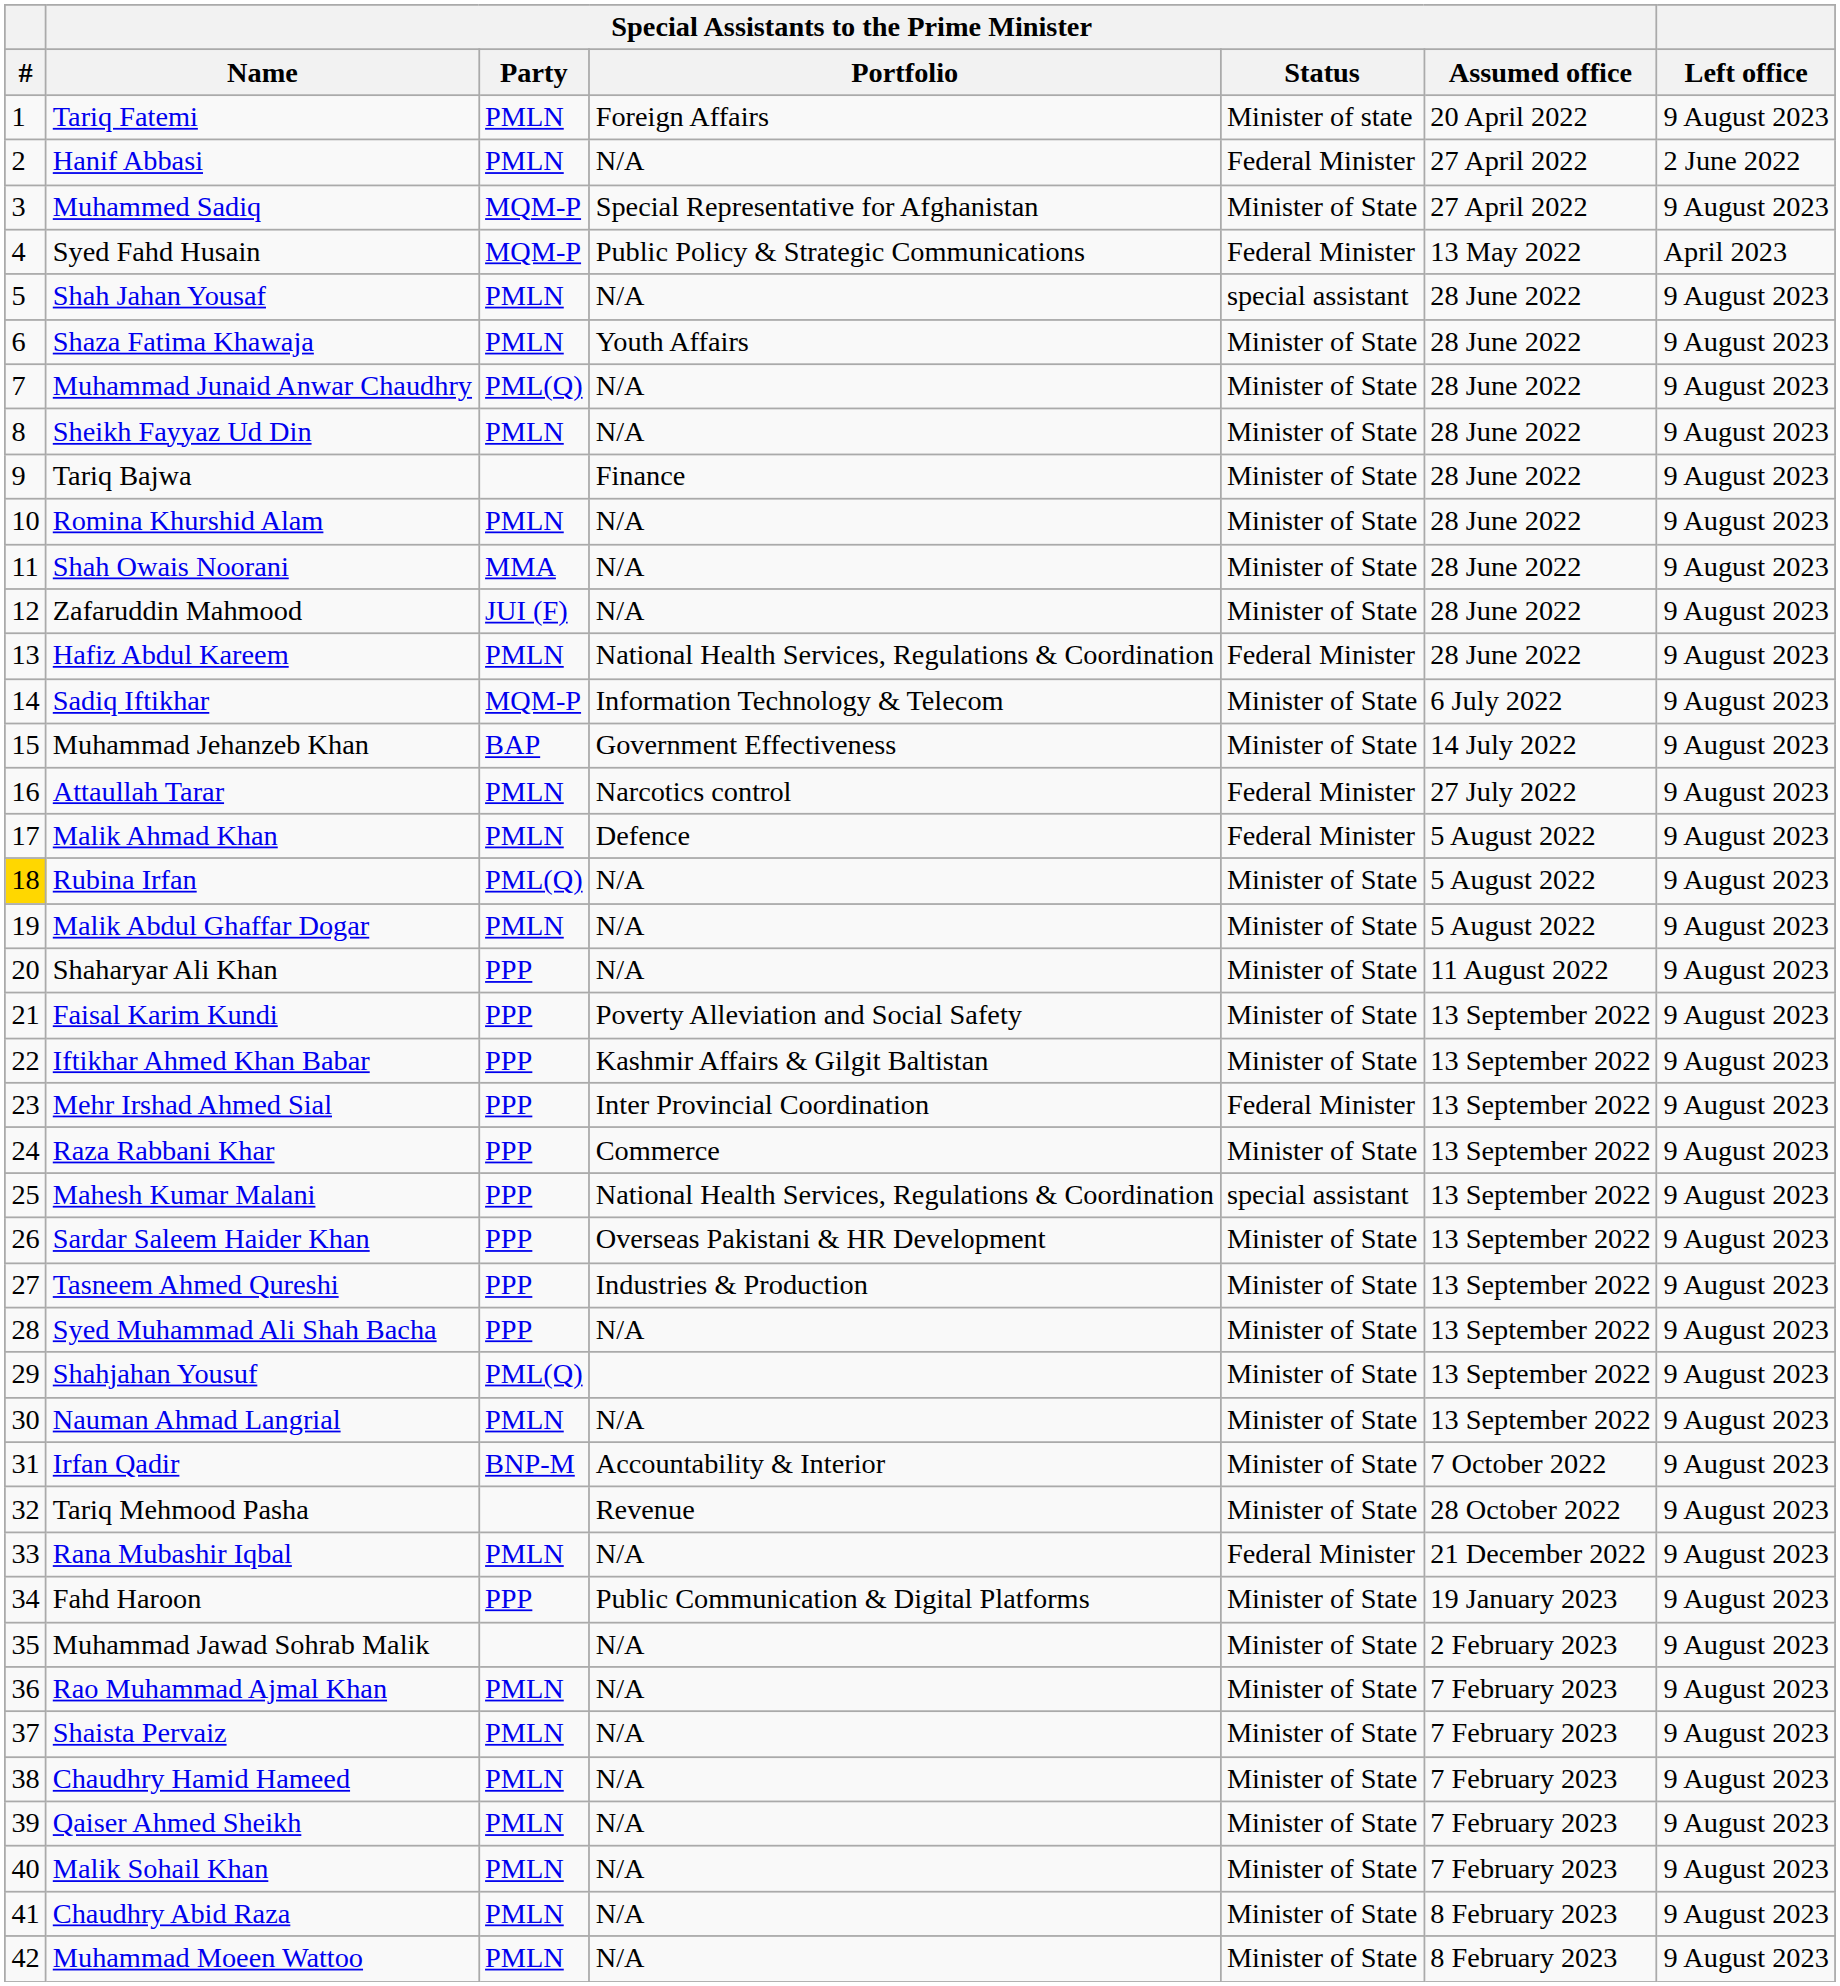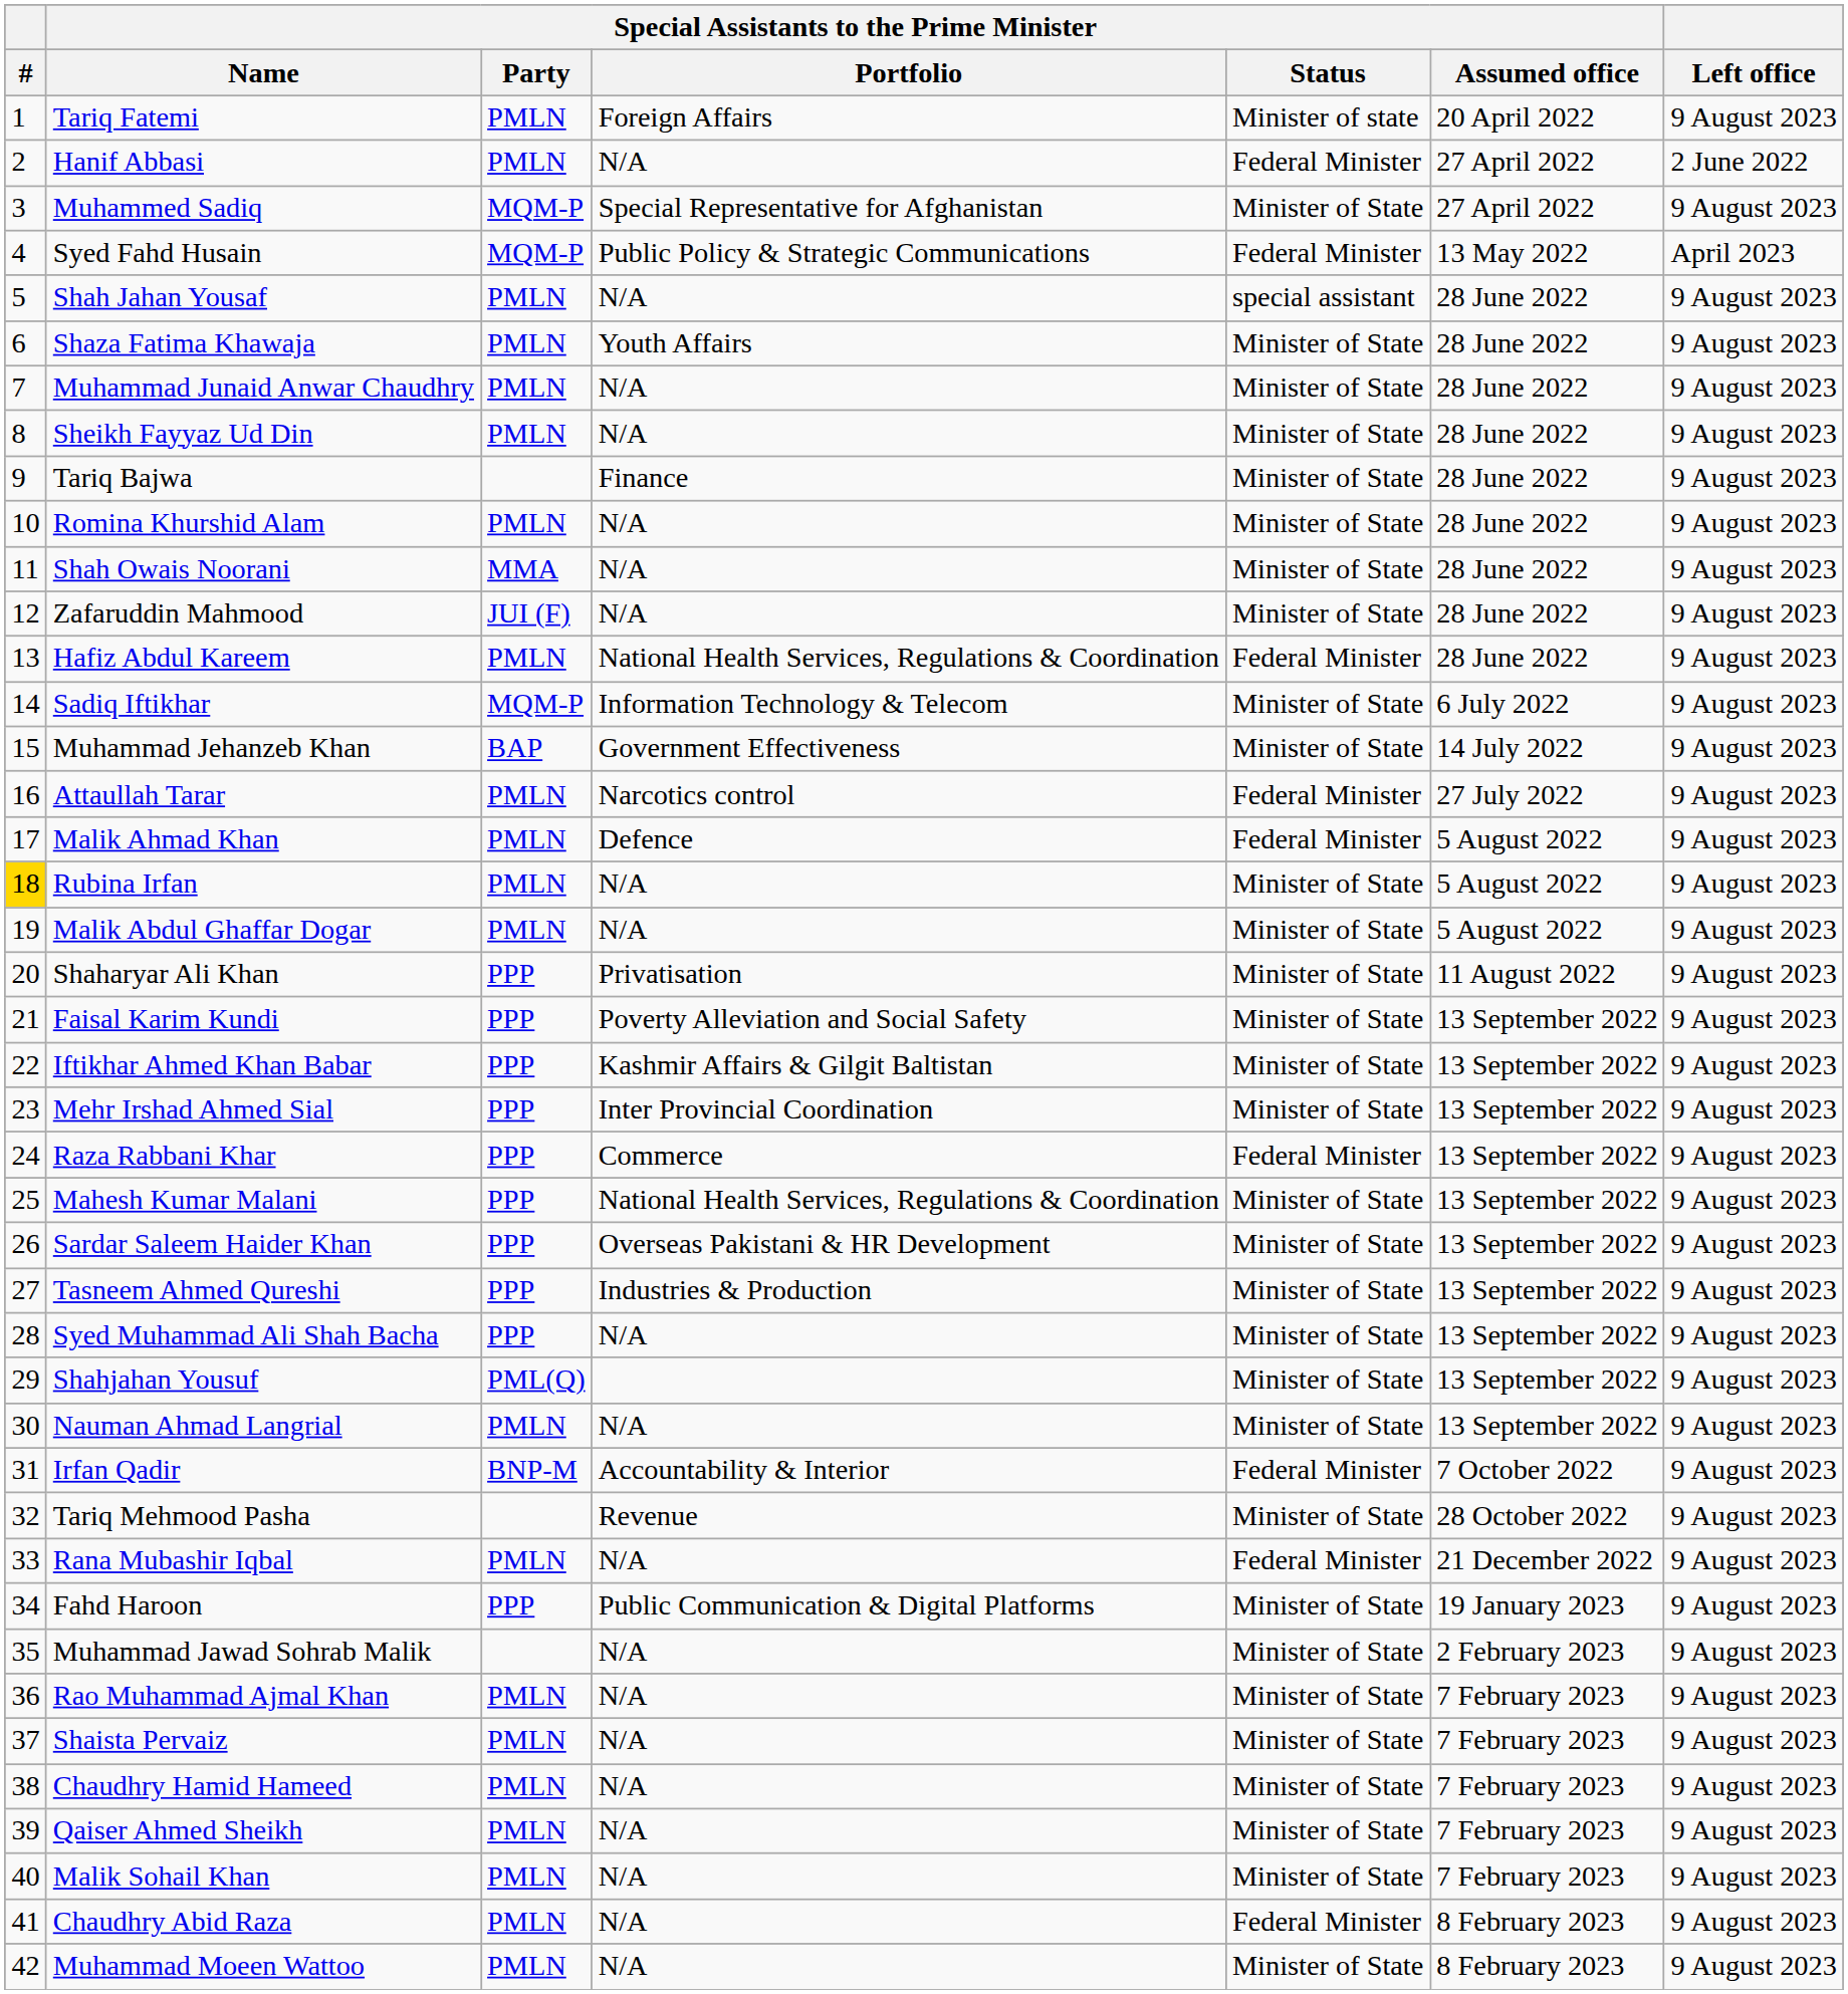 <table class="wikitable sortable">
 <tr>
 <th></th>
 <th colspan="5">Special Assistants to the Prime Minister</th>
 <th></th>
 </tr>
 <tr>
 <th>#</th>
 <th>Name</th>
 <th>Party</th>
 <th>Portfolio</th>
 <th>Status</th>
 <th>Assumed office</th>
 <th>Left office</th>
 </tr>
 <tr>
 <td>1</td>
 <td><a href='#'>Tariq Fatemi</a></td>
 <td><a href='#'>PMLN</a></td>
 <td>Foreign Affairs</td>
 <td>Minister of state</td>
 <td>20 April 2022</td>
 <td>9 August 2023</td>
 </tr>
 <tr>
 <td>2</td>
 <td><a href='#'>Hanif Abbasi</a></td>
 <td><a href='#'>PMLN</a></td>
 <td>N/A</td>
 <td>Federal Minister</td>
 <td>27 April 2022</td>
 <td>2 June 2022</td>
 </tr>
 <tr>
 <td>3</td>
 <td><a href='#'>Muhammed Sadiq</a></td>
 <td><a href='#'>MQM-P</a></td>
 <td>Special Representative for Afghanistan</td>
 <td>Minister of State</td>
 <td>27 April 2022</td>
 <td>9 August 2023</td>
 </tr>
 <tr>
 <td>4</td>
 <td>Syed Fahd Husain</td>
 <td><a href='#'>MQM-P</a></td>
 <td>Public Policy & Strategic Communications</td>
 <td>Federal Minister</td>
 <td>13 May 2022</td>
 <td>April 2023</td>
 </tr>
 <tr>
 <td>5</td>
 <td><a href='#'>Shah Jahan Yousaf</a></td>
 <td><a href='#'>PMLN</a></td>
 <td>N/A</td>
 <td>special assistant</td>
 <td>28 June 2022</td>
 <td>9 August 2023</td>
 </tr>
 <tr>
 <td>6</td>
 <td><a href='#'>Shaza Fatima Khawaja</a></td>
 <td><a href='#'>PMLN</a></td>
 <td>Youth Affairs</td>
 <td>Minister of State</td>
 <td>28 June 2022</td>
 <td>9 August 2023</td>
 </tr>
 <tr>
 <td>7</td>
 <td><a href='#'>Muhammad Junaid Anwar Chaudhry</a></td>
-<td><a href='#'>PML(Q)</a></td>
+<td><a href='#'>PMLN</a></td>
 <td>N/A</td>
 <td>Minister of State</td>
 <td>28 June 2022</td>
 <td>9 August 2023</td>
 </tr>
 <tr>
 <td>8</td>
 <td><a href='#'>Sheikh Fayyaz Ud Din</a></td>
 <td><a href='#'>PMLN</a></td>
 <td>N/A</td>
 <td>Minister of State</td>
 <td>28 June 2022</td>
 <td>9 August 2023</td>
 </tr>
 <tr>
 <td>9</td>
 <td>Tariq Bajwa</td>
 <td></td>
 <td>Finance</td>
 <td>Minister of State</td>
 <td>28 June 2022</td>
 <td>9 August 2023</td>
 </tr>
 <tr>
 <td>10</td>
 <td><a href='#'>Romina Khurshid Alam</a></td>
 <td><a href='#'>PMLN</a></td>
 <td>N/A</td>
 <td>Minister of State</td>
 <td>28 June 2022</td>
 <td>9 August 2023</td>
 </tr>
 <tr>
 <td>11</td>
 <td><a href='#'>Shah Owais Noorani</a></td>
 <td><a href='#'>MMA</a></td>
 <td>N/A</td>
 <td>Minister of State</td>
 <td>28 June 2022</td>
 <td>9 August 2023</td>
 </tr>
 <tr>
 <td>12</td>
 <td>Zafaruddin Mahmood</td>
 <td><a href='#'>JUI (F)</a></td>
 <td>N/A</td>
 <td>Minister of State</td>
 <td>28 June 2022</td>
 <td>9 August 2023</td>
 </tr>
 <tr>
 <td>13</td>
 <td><a href='#'>Hafiz Abdul Kareem</a></td>
 <td><a href='#'>PMLN</a></td>
 <td>National Health Services, Regulations & Coordination</td>
 <td>Federal Minister</td>
 <td>28 June 2022</td>
 <td>9 August 2023</td>
 </tr>
 <tr>
 <td>14</td>
 <td><a href='#'>Sadiq Iftikhar</a></td>
 <td><a href='#'>MQM-P</a></td>
 <td>Information Technology & Telecom</td>
 <td>Minister of State</td>
 <td>6 July 2022</td>
 <td>9 August 2023</td>
 </tr>
 <tr>
 <td>15</td>
 <td>Muhammad Jehanzeb Khan</td>
 <td><a href='#'>BAP</a></td>
 <td>Government Effectiveness</td>
 <td>Minister of State</td>
 <td>14 July 2022</td>
 <td>9 August 2023</td>
 </tr>
 <tr>
 <td>16</td>
 <td><a href='#'>Attaullah Tarar</a></td>
 <td><a href='#'>PMLN</a></td>
 <td>Narcotics control</td>
 <td>Federal Minister</td>
 <td>27 July 2022</td>
 <td>9 August 2023</td>
 </tr>
 <tr>
 <td>17</td>
 <td><a href='#'>Malik Ahmad Khan</a></td>
 <td><a href='#'>PMLN</a></td>
 <td>Defence</td>
 <td>Federal Minister</td>
 <td>5 August 2022</td>
 <td>9 August 2023</td>
 </tr>
 <tr>
 <td style="background: gold;">18</td>
 <td><a href='#'>Rubina Irfan</a></td>
-<td><a href='#'>PML(Q)</a></td>
+<td><a href='#'>PMLN</a></td>
 <td>N/A</td>
 <td>Minister of State</td>
 <td>5 August 2022</td>
 <td>9 August 2023</td>
 </tr>
 <tr>
 <td>19</td>
 <td><a href='#'>Malik Abdul Ghaffar Dogar</a></td>
 <td><a href='#'>PMLN</a></td>
 <td>N/A</td>
 <td>Minister of State</td>
 <td>5 August 2022</td>
 <td>9 August 2023</td>
 </tr>
 <tr>
 <td>20</td>
 <td>Shaharyar Ali Khan</td>
 <td><a href='#'>PPP</a></td>
-<td>N/A</td>
+<td>Privatisation</td>
 <td>Minister of State</td>
 <td>11 August 2022</td>
 <td>9 August 2023</td>
 </tr>
 <tr>
 <td>21</td>
 <td><a href='#'>Faisal Karim Kundi</a></td>
 <td><a href='#'>PPP</a></td>
 <td>Poverty Alleviation and Social Safety</td>
 <td>Minister of State</td>
 <td>13 September 2022</td>
 <td>9 August 2023</td>
 </tr>
 <tr>
 <td>22</td>
 <td><a href='#'>Iftikhar Ahmed Khan Babar</a></td>
 <td><a href='#'>PPP</a></td>
 <td>Kashmir Affairs & Gilgit Baltistan</td>
 <td>Minister of State</td>
 <td>13 September 2022</td>
 <td>9 August 2023</td>
 </tr>
 <tr>
 <td>23</td>
 <td><a href='#'>Mehr Irshad Ahmed Sial</a></td>
 <td><a href='#'>PPP</a></td>
 <td>Inter Provincial Coordination</td>
-<td>Federal Minister</td>
+<td>Minister of State</td>
 <td>13 September 2022</td>
 <td>9 August 2023</td>
 </tr>
 <tr>
 <td>24</td>
 <td><a href='#'>Raza Rabbani Khar</a></td>
 <td><a href='#'>PPP</a></td>
 <td>Commerce</td>
-<td>Minister of State</td>
+<td>Federal Minister</td>
 <td>13 September 2022</td>
 <td>9 August 2023</td>
 </tr>
 <tr>
 <td>25</td>
 <td><a href='#'>Mahesh Kumar Malani</a></td>
 <td><a href='#'>PPP</a></td>
 <td>National Health Services, Regulations & Coordination</td>
-<td>special assistant</td>
+<td>Minister of State</td>
 <td>13 September 2022</td>
 <td>9 August 2023</td>
 </tr>
 <tr>
 <td>26</td>
 <td><a href='#'>Sardar Saleem Haider Khan</a></td>
 <td><a href='#'>PPP</a></td>
 <td>Overseas Pakistani & HR Development</td>
 <td>Minister of State</td>
 <td>13 September 2022</td>
 <td>9 August 2023</td>
 </tr>
 <tr>
 <td>27</td>
 <td><a href='#'>Tasneem Ahmed Qureshi</a></td>
 <td><a href='#'>PPP</a></td>
 <td>Industries & Production</td>
 <td>Minister of State</td>
 <td>13 September 2022</td>
 <td>9 August 2023</td>
 </tr>
 <tr>
 <td>28</td>
 <td><a href='#'>Syed Muhammad Ali Shah Bacha</a></td>
 <td><a href='#'>PPP</a></td>
 <td>N/A</td>
 <td>Minister of State</td>
 <td>13 September 2022</td>
 <td>9 August 2023</td>
 </tr>
 <tr>
 <td>29</td>
 <td><a href='#'>Shahjahan Yousuf</a></td>
 <td><a href='#'>PML(Q)</a></td>
 <td></td>
 <td>Minister of State</td>
 <td>13 September 2022</td>
 <td>9 August 2023</td>
 </tr>
 <tr>
 <td>30</td>
 <td><a href='#'>Nauman Ahmad Langrial</a></td>
 <td><a href='#'>PMLN</a></td>
 <td>N/A</td>
 <td>Minister of State</td>
 <td>13 September 2022</td>
 <td>9 August 2023</td>
 </tr>
 <tr>
 <td>31</td>
 <td><a href='#'>Irfan Qadir</a></td>
 <td><a href='#'>BNP-M</a></td>
 <td>Accountability & Interior</td>
-<td>Minister of State</td>
+<td>Federal Minister</td>
 <td>7 October 2022</td>
 <td>9 August 2023</td>
 </tr>
 <tr>
 <td>32</td>
 <td>Tariq Mehmood Pasha</td>
 <td></td>
 <td>Revenue</td>
 <td>Minister of State</td>
 <td>28 October 2022</td>
 <td>9 August 2023</td>
 </tr>
 <tr>
 <td>33</td>
 <td><a href='#'>Rana Mubashir Iqbal</a></td>
 <td><a href='#'>PMLN</a></td>
 <td>N/A</td>
 <td>Federal Minister</td>
 <td>21 December 2022</td>
 <td>9 August 2023</td>
 </tr>
 <tr>
 <td>34</td>
 <td>Fahd Haroon</td>
 <td><a href='#'>PPP</a></td>
 <td>Public Communication & Digital Platforms</td>
 <td>Minister of State</td>
 <td>19 January 2023</td>
 <td>9 August 2023</td>
 </tr>
 <tr>
 <td>35</td>
 <td>Muhammad Jawad Sohrab Malik</td>
 <td></td>
 <td>N/A</td>
 <td>Minister of State</td>
 <td>2 February 2023</td>
 <td>9 August 2023</td>
 </tr>
 <tr>
 <td>36</td>
 <td><a href='#'>Rao Muhammad Ajmal Khan</a></td>
 <td><a href='#'>PMLN</a></td>
 <td>N/A</td>
 <td>Minister of State</td>
 <td>7 February 2023</td>
 <td>9 August 2023</td>
 </tr>
 <tr>
 <td>37</td>
 <td><a href='#'>Shaista Pervaiz</a></td>
 <td><a href='#'>PMLN</a></td>
 <td>N/A</td>
 <td>Minister of State</td>
 <td>7 February 2023</td>
 <td>9 August 2023</td>
 </tr>
 <tr>
 <td>38</td>
 <td><a href='#'>Chaudhry Hamid Hameed</a></td>
 <td><a href='#'>PMLN</a></td>
 <td>N/A</td>
 <td>Minister of State</td>
 <td>7 February 2023</td>
 <td>9 August 2023</td>
 </tr>
 <tr>
 <td>39</td>
 <td><a href='#'>Qaiser Ahmed Sheikh</a></td>
 <td><a href='#'>PMLN</a></td>
 <td>N/A</td>
 <td>Minister of State</td>
 <td>7 February 2023</td>
 <td>9 August 2023</td>
 </tr>
 <tr>
 <td>40</td>
 <td><a href='#'>Malik Sohail Khan</a></td>
 <td><a href='#'>PMLN</a></td>
 <td>N/A</td>
 <td>Minister of State</td>
 <td>7 February 2023</td>
 <td>9 August 2023</td>
 </tr>
 <tr>
 <td>41</td>
 <td><a href='#'>Chaudhry Abid Raza</a></td>
 <td><a href='#'>PMLN</a></td>
 <td>N/A</td>
-<td>Minister of State</td>
+<td>Federal Minister</td>
 <td>8 February 2023</td>
 <td>9 August 2023</td>
 </tr>
 <tr>
 <td>42</td>
 <td><a href='#'>Muhammad Moeen Wattoo</a></td>
 <td><a href='#'>PMLN</a></td>
 <td>N/A</td>
 <td>Minister of State</td>
 <td>8 February 2023</td>
 <td>9 August 2023</td>
 </tr>
 </table>
